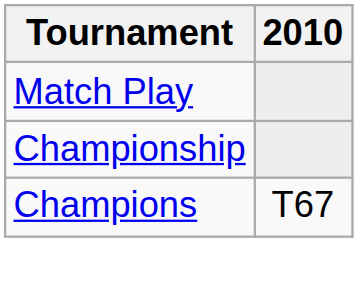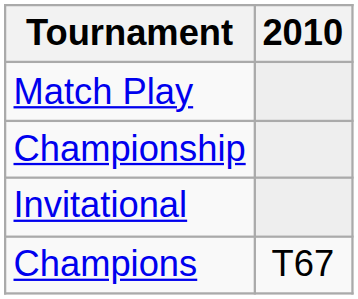 <table class="wikitable" style="text-align:center;">
 <tr>
 <th>Tournament</th>
 <th>2010</th>
 </tr>
 <tr>
 <td align="left"><a href='#'>Match Play</a></td>
 <td style="background:#eeeeee;"></td>
 </tr>
 <tr>
 <td align="left"><a href='#'>Championship</a></td>
 <td style="background:#eeeeee;"></td>
 </tr>
 <tr>
+<td align="left"><a href='#'>Invitational</a></td>
+<td style="background:#eeeeee;"></td>
+</tr>
+<tr>
 <td align="left"><a href='#'>Champions</a></td>
 <td>T67</td>
 </tr>
 </table>
